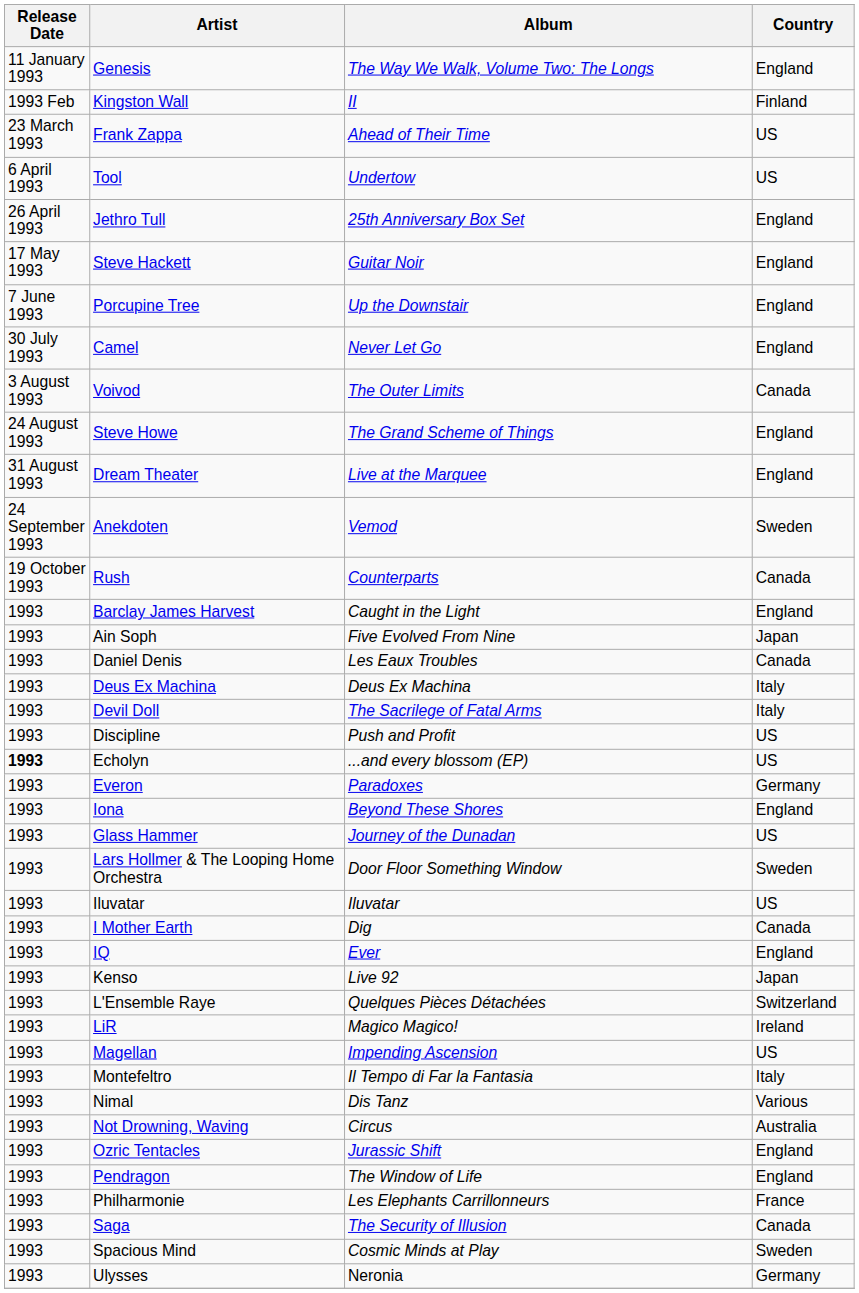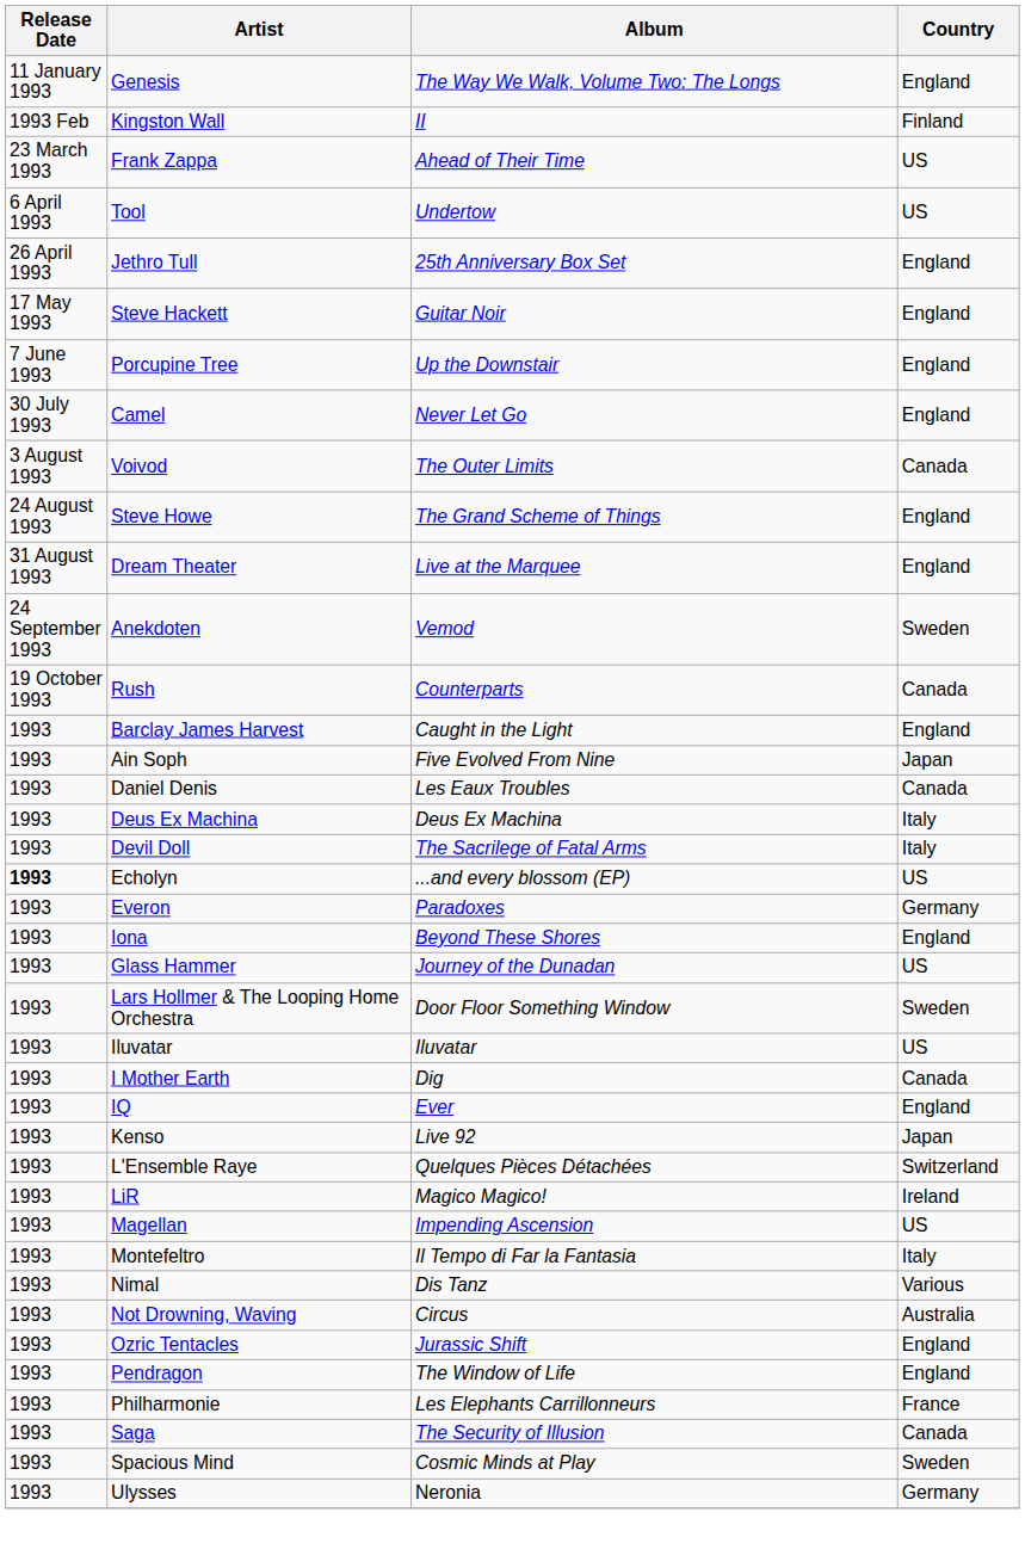 <table class="wikitable">
 <tr>
 <th align=center width="10%">Release Date</th>
 <th align=center width="30%">Artist</th>
 <th align=center width="48%">Album</th>
 <th align=center width="12%">Country</th>
 </tr>
 <tr>
 <td>11 January 1993</td>
 <td><a href='#'>Genesis</a></td>
 <td><em><a href='#'>The Way We Walk, Volume Two: The Longs</a></em></td>
 <td>England</td>
 </tr>
 <tr>
 <td>1993 Feb</td>
 <td><a href='#'>Kingston Wall</a></td>
 <td><em><a href='#'>II</a></em></td>
 <td>Finland</td>
 </tr>
 <tr>
 <td>23 March 1993</td>
 <td><a href='#'>Frank Zappa</a></td>
 <td><em><a href='#'>Ahead of Their Time</a></em></td>
 <td>US</td>
 </tr>
 <tr>
 <td>6 April 1993</td>
 <td><a href='#'>Tool</a></td>
 <td><em><a href='#'>Undertow</a></em></td>
 <td>US</td>
 </tr>
 <tr>
 <td>26 April 1993</td>
 <td><a href='#'>Jethro Tull</a></td>
 <td><em><a href='#'>25th Anniversary Box Set</a></em></td>
 <td>England</td>
 </tr>
 <tr>
 <td>17 May 1993</td>
 <td><a href='#'>Steve Hackett</a></td>
 <td><em><a href='#'>Guitar Noir</a></em></td>
 <td>England</td>
 </tr>
 <tr>
 <td>7 June 1993</td>
 <td><a href='#'>Porcupine Tree</a></td>
 <td><em><a href='#'>Up the Downstair</a></em></td>
 <td>England</td>
 </tr>
 <tr>
 <td>30 July 1993</td>
 <td><a href='#'>Camel</a></td>
 <td><em><a href='#'>Never Let Go</a></em></td>
 <td>England</td>
 </tr>
 <tr>
 <td>3 August 1993</td>
 <td><a href='#'>Voivod</a></td>
 <td><em><a href='#'>The Outer Limits</a></em></td>
 <td>Canada</td>
 </tr>
 <tr>
 <td>24 August 1993</td>
 <td><a href='#'>Steve Howe</a></td>
 <td><em><a href='#'>The Grand Scheme of Things</a></em></td>
 <td>England</td>
 </tr>
 <tr>
 <td>31 August 1993</td>
 <td><a href='#'>Dream Theater</a></td>
 <td><em><a href='#'>Live at the Marquee</a></em></td>
 <td>England</td>
 </tr>
 <tr>
 <td>24 September 1993</td>
 <td><a href='#'>Anekdoten</a></td>
 <td><em><a href='#'>Vemod</a></em></td>
 <td>Sweden</td>
 </tr>
 <tr>
 <td>19 October 1993</td>
 <td><a href='#'>Rush</a></td>
 <td><em><a href='#'>Counterparts</a></em></td>
 <td>Canada</td>
 </tr>
 <tr>
 <td>1993</td>
 <td><a href='#'>Barclay James Harvest</a></td>
 <td><em>Caught in the Light</em></td>
 <td>England</td>
 </tr>
 <tr>
 <td>1993</td>
 <td>Ain Soph</td>
 <td><em>Five Evolved From Nine</em></td>
 <td>Japan</td>
 </tr>
 <tr>
 <td>1993</td>
 <td>Daniel Denis</td>
 <td><em>Les Eaux Troubles</em></td>
 <td>Canada</td>
 </tr>
 <tr>
 <td>1993</td>
 <td><a href='#'>Deus Ex Machina</a></td>
 <td><em>Deus Ex Machina</em></td>
 <td>Italy</td>
 </tr>
 <tr>
 <td>1993</td>
 <td><a href='#'>Devil Doll</a></td>
 <td><em><a href='#'>The Sacrilege of Fatal Arms</a></em></td>
 <td>Italy</td>
-</tr>
-<tr>
-<td>1993</td>
-<td>Discipline</td>
-<td><em>Push and Profit</em></td>
-<td>US</td>
 </tr>
 <tr>
 <td><strong>1993</strong></td>
 <td>Echolyn</td>
 <td><em>...and every blossom (EP)</em></td>
 <td>US</td>
 </tr>
 <tr>
 <td>1993</td>
 <td><a href='#'>Everon</a></td>
 <td><em><a href='#'>Paradoxes</a></em></td>
 <td>Germany</td>
 </tr>
 <tr>
 <td>1993</td>
 <td><a href='#'>Iona</a></td>
 <td><em><a href='#'>Beyond These Shores</a></em></td>
 <td>England</td>
 </tr>
 <tr>
 <td>1993</td>
 <td><a href='#'>Glass Hammer</a></td>
 <td><em><a href='#'>Journey of the Dunadan</a></em></td>
 <td>US</td>
 </tr>
 <tr>
 <td>1993</td>
 <td><a href='#'>Lars Hollmer</a> & The Looping Home Orchestra</td>
 <td><em>Door Floor Something Window</em></td>
 <td>Sweden</td>
 </tr>
 <tr>
 <td>1993</td>
 <td>Iluvatar</td>
 <td><em>Iluvatar</em></td>
 <td>US</td>
 </tr>
 <tr>
 <td>1993</td>
 <td><a href='#'>I Mother Earth</a></td>
 <td><em>Dig</em></td>
 <td>Canada</td>
 </tr>
 <tr>
 <td>1993</td>
 <td><a href='#'>IQ</a></td>
 <td><em><a href='#'>Ever</a></em></td>
 <td>England</td>
 </tr>
 <tr>
 <td>1993</td>
 <td>Kenso</td>
 <td><em>Live 92</em></td>
 <td>Japan</td>
 </tr>
 <tr>
 <td>1993</td>
 <td>L'Ensemble Raye</td>
 <td><em>Quelques Pièces Détachées</em></td>
 <td>Switzerland</td>
 </tr>
 <tr>
 <td>1993</td>
 <td><a href='#'>LiR</a></td>
 <td><em>Magico Magico!</em></td>
 <td>Ireland</td>
 </tr>
 <tr>
 <td>1993</td>
 <td><a href='#'>Magellan</a></td>
 <td><em><a href='#'>Impending Ascension</a></em></td>
 <td>US</td>
 </tr>
 <tr>
 <td>1993</td>
 <td>Montefeltro</td>
 <td><em>Il Tempo di Far la Fantasia</em></td>
 <td>Italy</td>
 </tr>
 <tr>
 <td>1993</td>
 <td>Nimal</td>
 <td><em>Dis Tanz</em></td>
 <td>Various</td>
 </tr>
 <tr>
 <td>1993</td>
 <td><a href='#'>Not Drowning, Waving</a></td>
 <td><em>Circus</em></td>
 <td>Australia</td>
 </tr>
 <tr>
 <td>1993</td>
 <td><a href='#'>Ozric Tentacles</a></td>
 <td><em><a href='#'>Jurassic Shift</a></em></td>
 <td>England</td>
 </tr>
 <tr>
 <td>1993</td>
 <td><a href='#'>Pendragon</a></td>
 <td><em>The Window of Life</em></td>
 <td>England</td>
 </tr>
 <tr>
 <td>1993</td>
 <td>Philharmonie</td>
 <td><em>Les Elephants Carrillonneurs</em></td>
 <td>France</td>
 </tr>
 <tr>
 <td>1993</td>
 <td><a href='#'>Saga</a></td>
 <td><em><a href='#'>The Security of Illusion</a></em></td>
 <td>Canada</td>
 </tr>
 <tr>
 <td>1993</td>
 <td>Spacious Mind</td>
 <td><em>Cosmic Minds at Play</em></td>
 <td>Sweden</td>
 </tr>
 <tr>
 <td>1993</td>
 <td>Ulysses</td>
 <td>Neronia</td>
 <td>Germany</td>
 </tr>
 <tr>
 </tr>
 </table>
